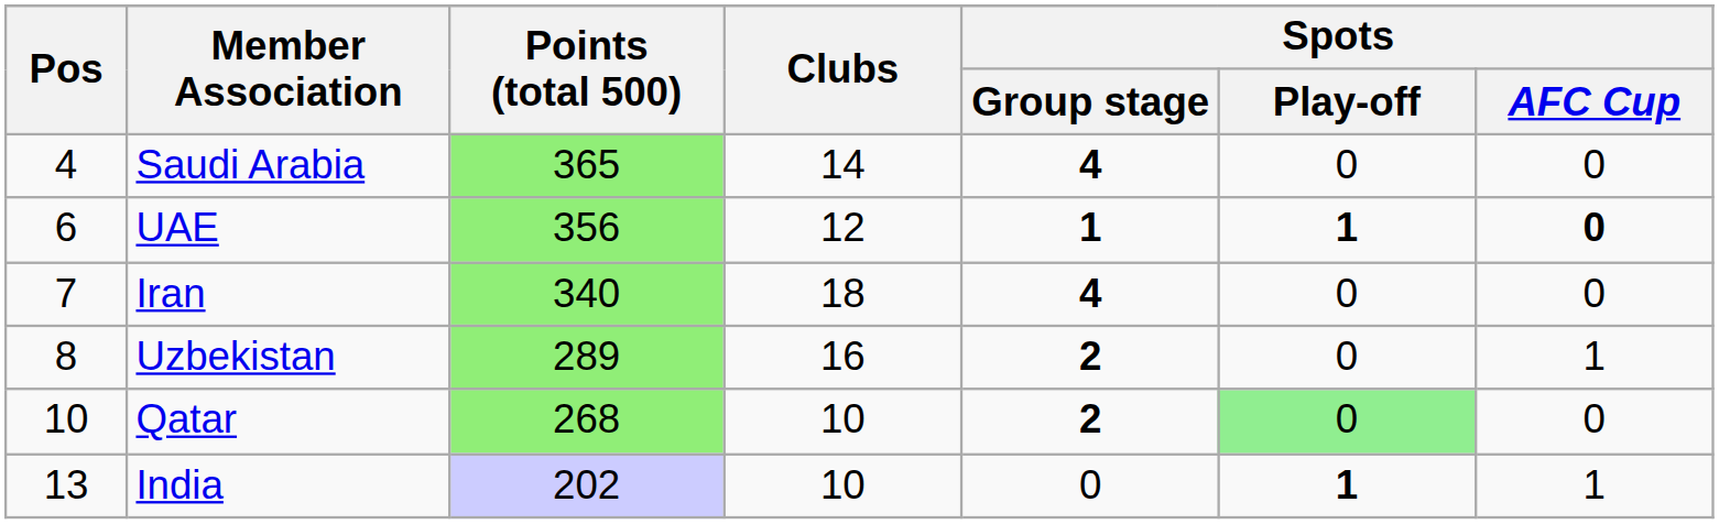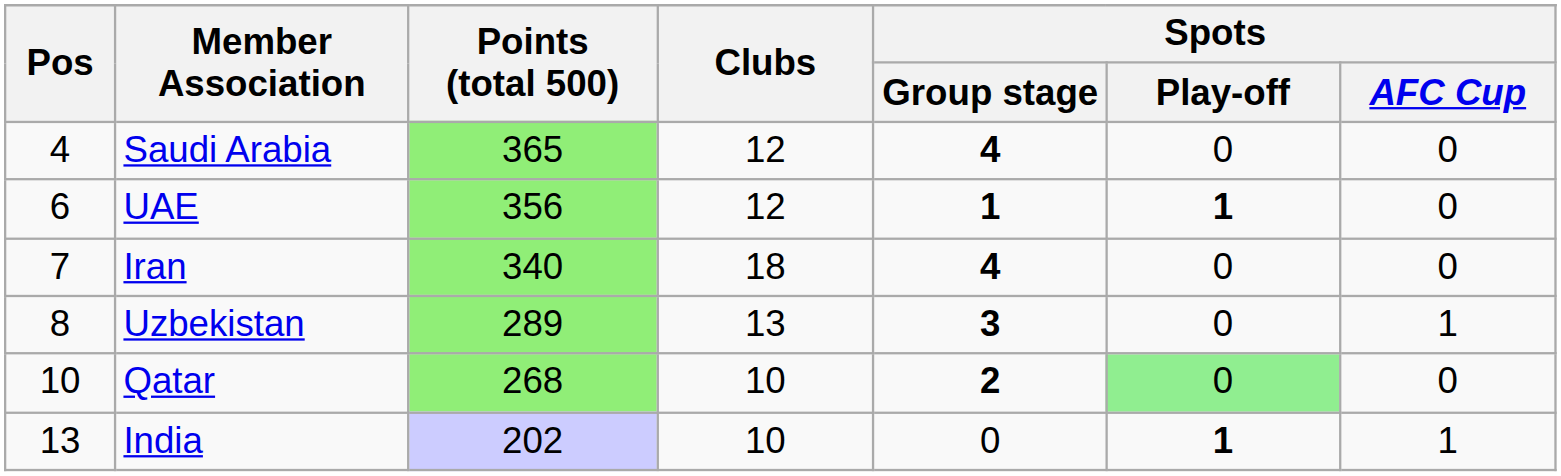 <table class="wikitable" style="text-align: center;">
 <tr>
 </tr>
 <tr>
 <th rowspan="2">Pos</th>
 <th rowspan="2">Member<br>Association</th>
 <th rowspan="2">Points<br>(total 500)</th>
 <th width=14% rowspan="2">Clubs</th>
 <th colspan="3">Spots</th>
 </tr>
 <tr>
 <th width=15%>Group stage</th>
 <th width=15%>Play-off</th>
 <th width=14%><em><a href='#'>AFC Cup</a></em></th>
 </tr>
 <tr>
 <td>4</td>
 <td align=left> <a href='#'>Saudi Arabia</a></td>
 <td bgcolor=#90EE77>365</td>
-<td>14</td>
+<td>12</td>
 <td><strong>4</strong></td>
 <td>0</td>
 <td>0</td>
 </tr>
 <tr>
 <td>6</td>
 <td align=left> <a href='#'>UAE</a></td>
 <td bgcolor=#90EE77>356</td>
 <td>12</td>
 <td><strong>1</strong></td>
 <td><strong>1</strong></td>
-<td><strong>0</strong></td>
+<td>0</td>
 </tr>
 <tr>
 <td>7</td>
 <td align=left> <a href='#'>Iran</a></td>
 <td bgcolor=#90EE77>340</td>
 <td>18</td>
 <td><strong>4</strong></td>
 <td>0</td>
 <td>0</td>
 </tr>
 <tr>
 <td>8</td>
 <td align=left> <a href='#'>Uzbekistan</a></td>
 <td bgcolor=#90EE77>289</td>
-<td>16</td>
-<td><strong>2</strong></td>
+<td>13</td>
+<td><strong>3</strong></td>
 <td>0</td>
 <td>1</td>
 </tr>
 <tr>
 <td>10</td>
 <td align=left> <a href='#'>Qatar</a></td>
 <td bgcolor=#90EE77>268</td>
 <td>10</td>
 <td><strong>2</strong></td>
 <td style="background: lightgreen;">0</td>
 <td>0</td>
 </tr>
 <tr>
 <td>13</td>
 <td align=left> <a href='#'>India</a></td>
 <td bgcolor=#ccccff>202</td>
 <td>10</td>
 <td>0</td>
 <td><strong>1</strong></td>
 <td>1</td>
 </tr>
 </table>
